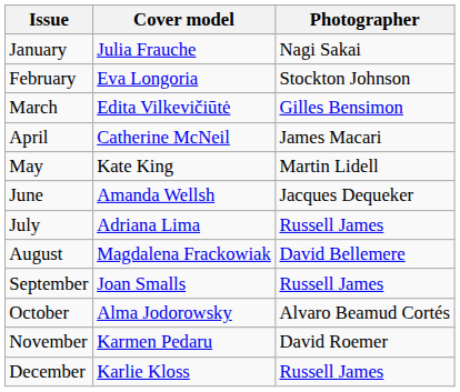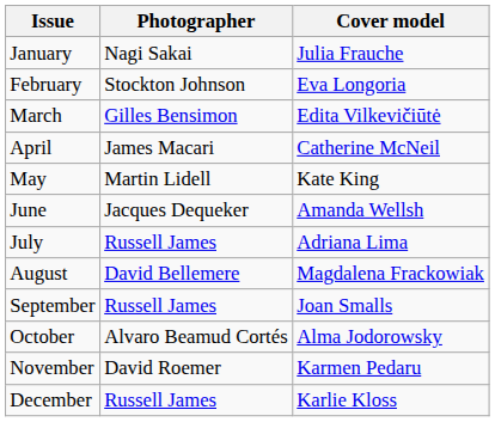 <table class="wikitable">
 <tr>
 <th>Issue</th>
+<th>Photographer</th>
 <th>Cover model</th>
-<th>Photographer</th>
 </tr>
 <tr>
 <td>January</td>
+<td>Nagi Sakai</td>
 <td><a href='#'>Julia Frauche</a></td>
-<td>Nagi Sakai</td>
 </tr>
 <tr>
 <td>February</td>
+<td>Stockton Johnson</td>
 <td><a href='#'>Eva Longoria</a></td>
-<td>Stockton Johnson</td>
 </tr>
 <tr>
 <td>March</td>
+<td><a href='#'>Gilles Bensimon</a></td>
 <td><a href='#'>Edita Vilkevičiūtė</a></td>
-<td><a href='#'>Gilles Bensimon</a></td>
 </tr>
 <tr>
 <td>April</td>
+<td>James Macari</td>
 <td><a href='#'>Catherine McNeil</a></td>
-<td>James Macari</td>
 </tr>
 <tr>
 <td>May</td>
+<td>Martin Lidell</td>
 <td>Kate King</td>
-<td>Martin Lidell</td>
 </tr>
 <tr>
 <td>June</td>
+<td>Jacques Dequeker</td>
 <td><a href='#'>Amanda Wellsh</a></td>
-<td>Jacques Dequeker</td>
 </tr>
 <tr>
 <td>July</td>
+<td><a href='#'>Russell James</a></td>
 <td><a href='#'>Adriana Lima</a></td>
-<td><a href='#'>Russell James</a></td>
 </tr>
 <tr>
 <td>August</td>
+<td><a href='#'>David Bellemere</a></td>
 <td><a href='#'>Magdalena Frackowiak</a></td>
-<td><a href='#'>David Bellemere</a></td>
 </tr>
 <tr>
 <td>September</td>
+<td><a href='#'>Russell James</a></td>
 <td><a href='#'>Joan Smalls</a></td>
-<td><a href='#'>Russell James</a></td>
 </tr>
 <tr>
 <td>October</td>
+<td>Alvaro Beamud Cortés</td>
 <td><a href='#'>Alma Jodorowsky</a></td>
-<td>Alvaro Beamud Cortés</td>
 </tr>
 <tr>
 <td>November</td>
+<td>David Roemer</td>
 <td><a href='#'>Karmen Pedaru</a></td>
-<td>David Roemer</td>
 </tr>
 <tr>
 <td>December</td>
+<td><a href='#'>Russell James</a></td>
 <td><a href='#'>Karlie Kloss</a></td>
-<td><a href='#'>Russell James</a></td>
 </tr>
 </table>
